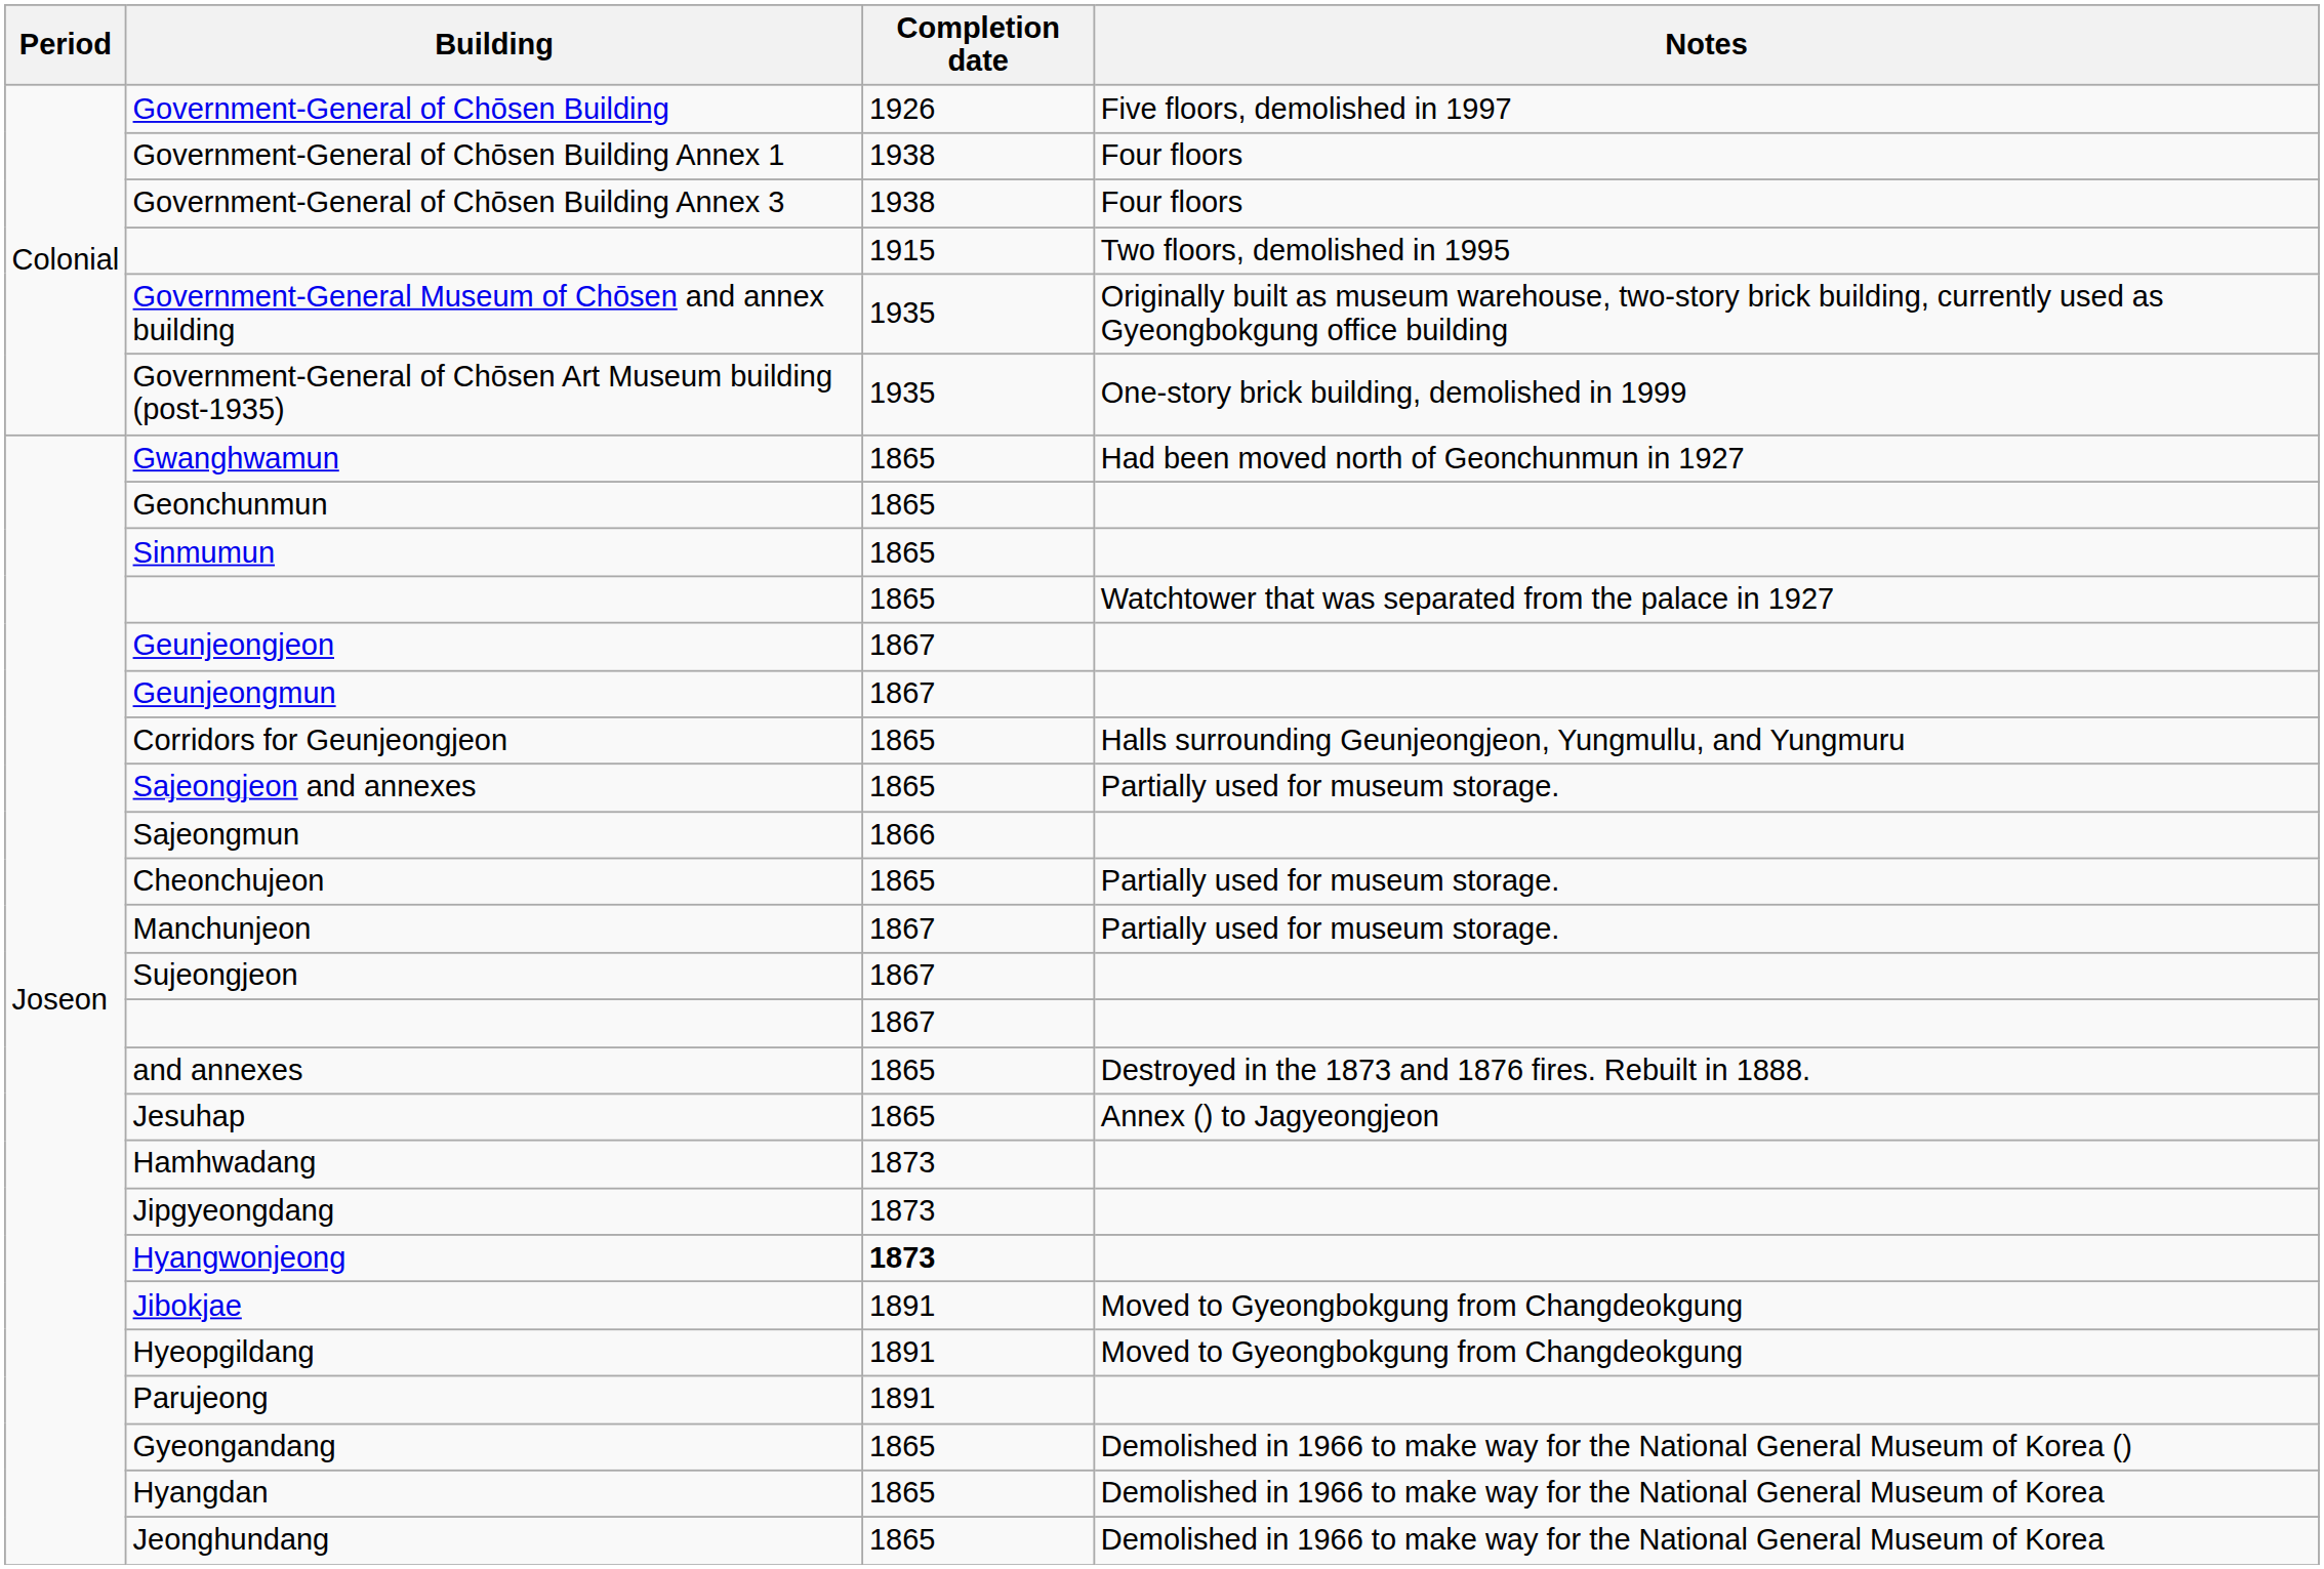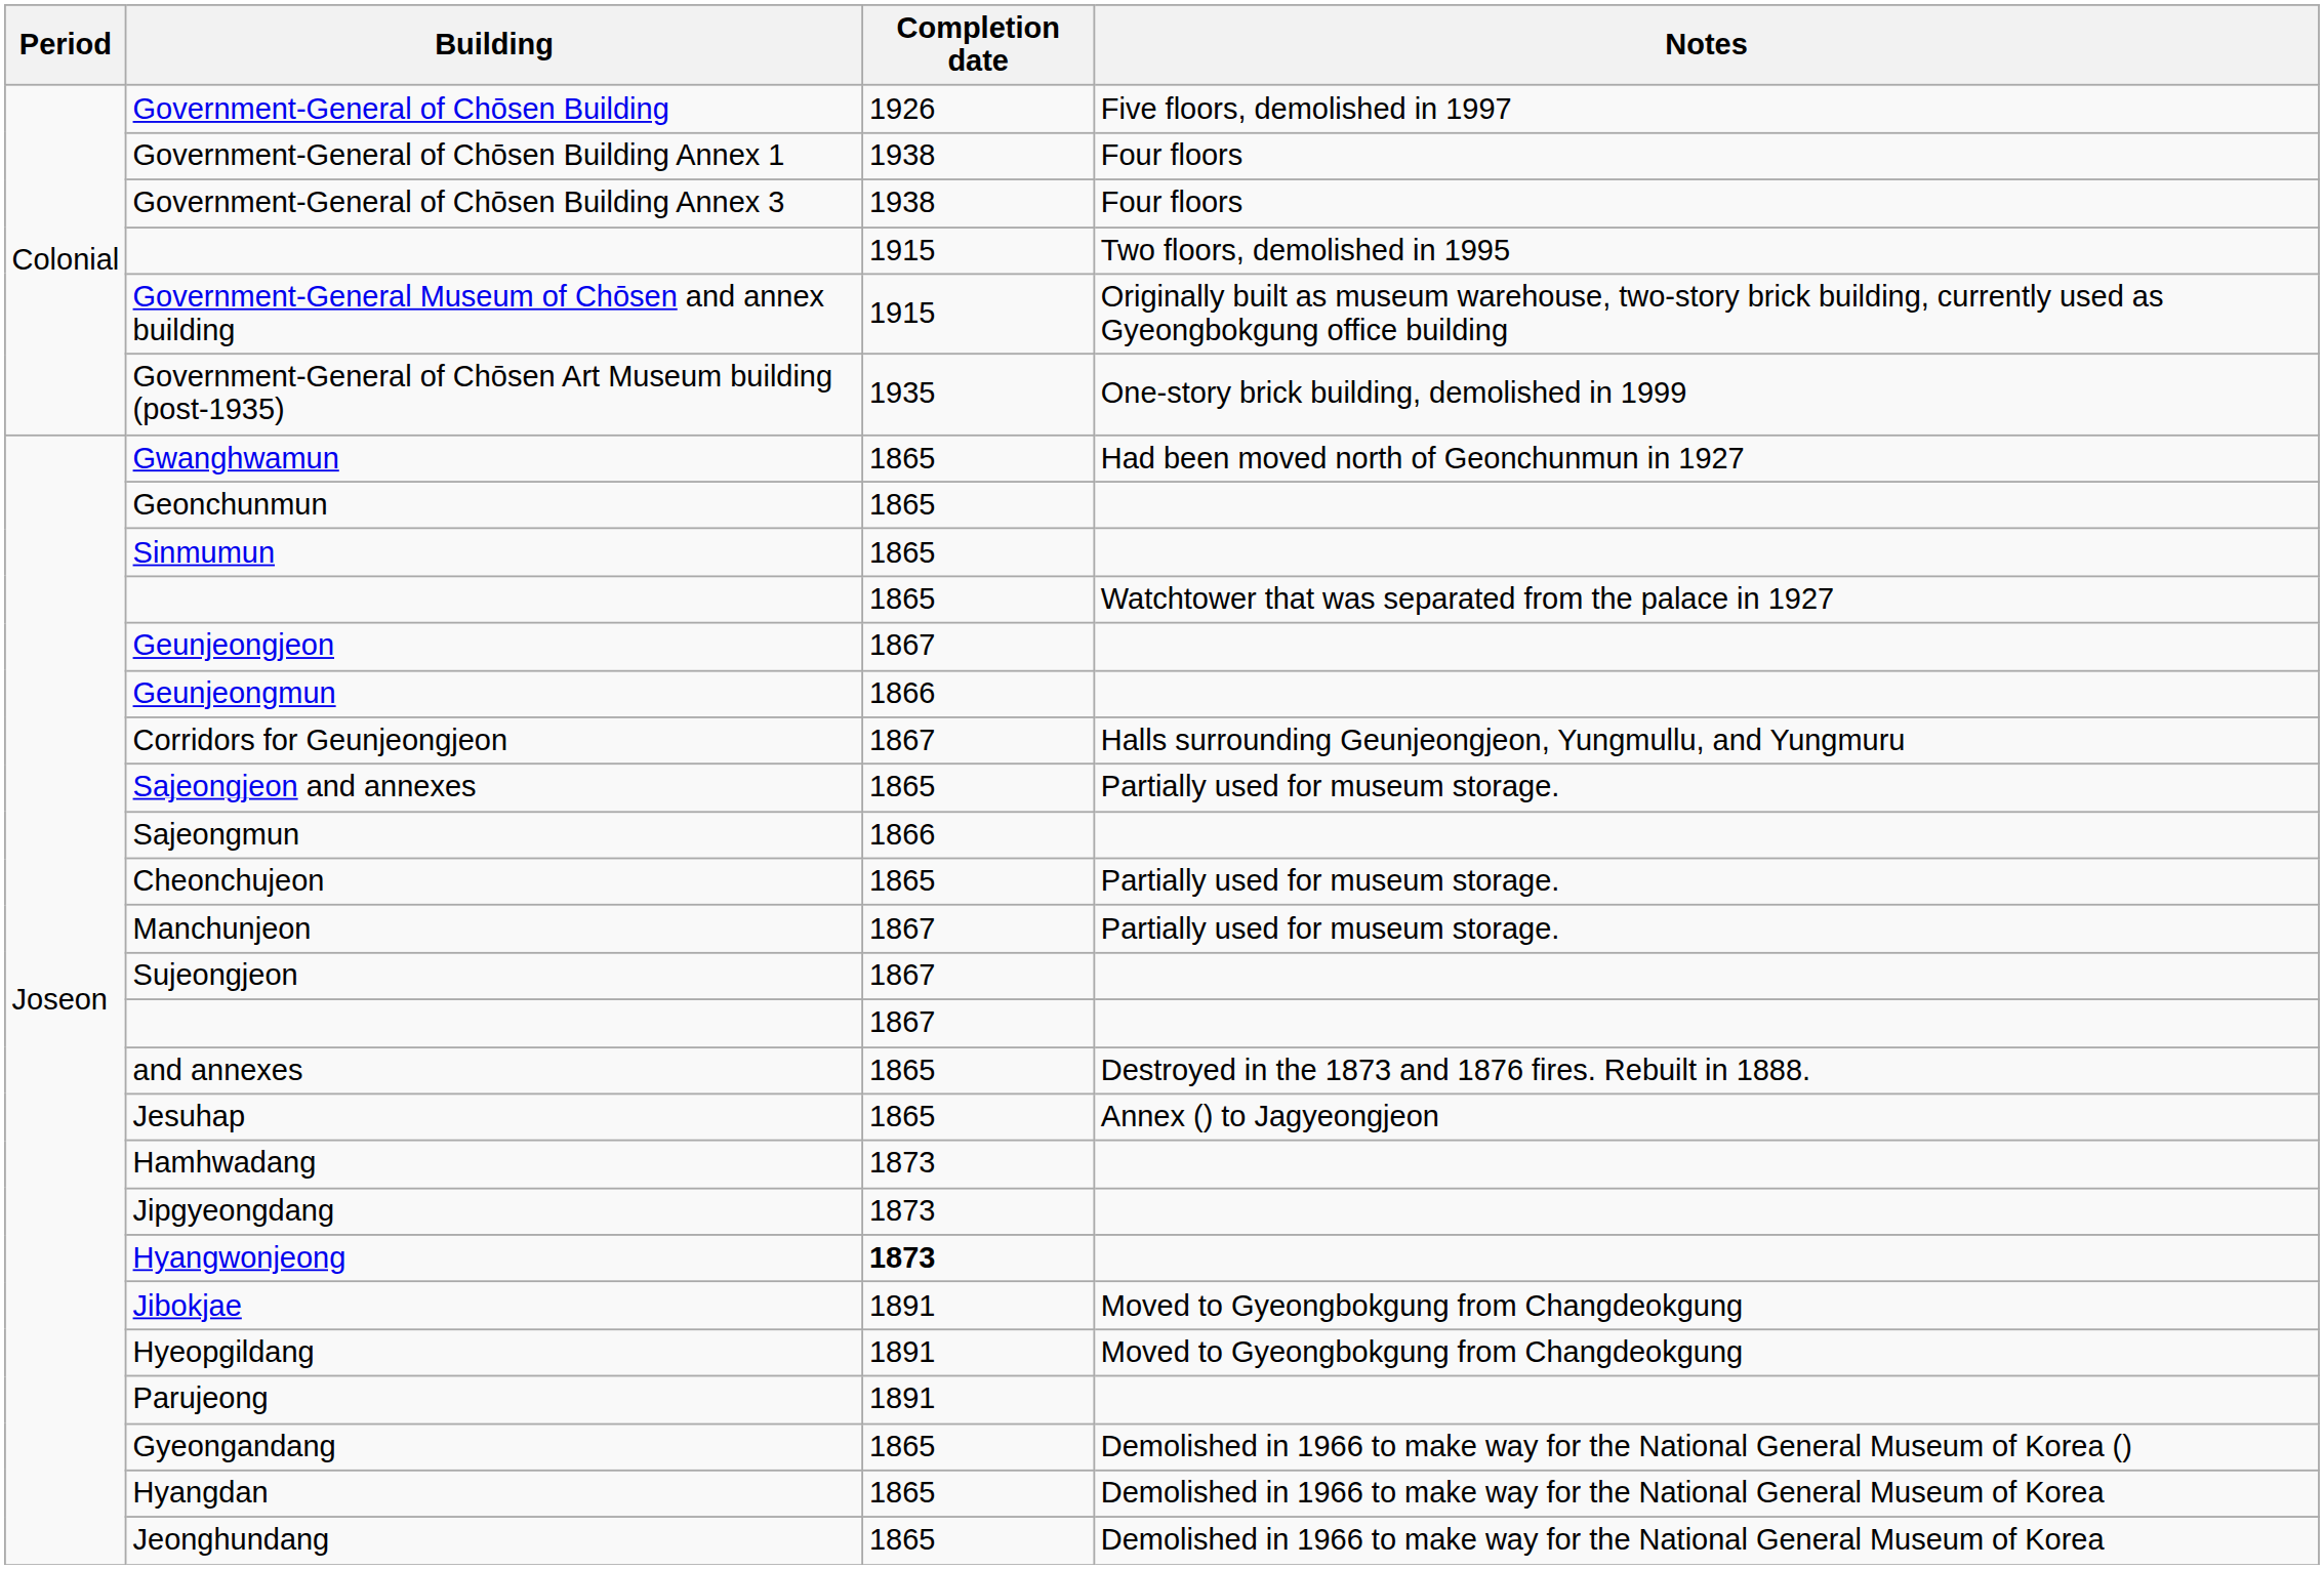 <table class="wikitable">
 <tr>
 <th>Period</th>
 <th>Building</th>
 <th>Completion date</th>
 <th>Notes</th>
 </tr>
 <tr>
 <td rowspan="6">Colonial</td>
 <td><a href='#'>Government-General of Chōsen Building</a></td>
 <td>1926</td>
 <td>Five floors, demolished in 1997</td>
 </tr>
 <tr>
 <td>Government-General of Chōsen Building Annex 1</td>
 <td>1938</td>
 <td>Four floors</td>
 </tr>
 <tr>
 <td>Government-General of Chōsen Building Annex 3</td>
 <td>1938</td>
 <td>Four floors</td>
 </tr>
 <tr>
 <td></td>
 <td>1915</td>
 <td>Two floors, demolished in 1995</td>
 </tr>
 <tr>
 <td><a href='#'>Government-General Museum of Chōsen</a> and annex building</td>
-<td>1935</td>
+<td>1915</td>
 <td>Originally built as museum warehouse, two-story brick building, currently used as Gyeongbokgung office building</td>
 </tr>
 <tr>
 <td>Government-General of Chōsen Art Museum building (post-1935)</td>
 <td>1935</td>
 <td>One-story brick building, demolished in 1999</td>
 </tr>
 <tr>
 <td rowspan="24">Joseon</td>
 <td><a href='#'>Gwanghwamun</a></td>
 <td>1865</td>
 <td>Had been moved north of Geonchunmun in 1927</td>
 </tr>
 <tr>
 <td>Geonchunmun</td>
 <td>1865</td>
 <td></td>
 </tr>
 <tr>
 <td><a href='#'>Sinmumun</a></td>
 <td>1865</td>
 <td></td>
 </tr>
 <tr>
 <td></td>
 <td>1865</td>
 <td>Watchtower that was separated from the palace in 1927</td>
 </tr>
 <tr>
 <td><a href='#'>Geunjeongjeon</a></td>
 <td>1867</td>
 <td></td>
 </tr>
 <tr>
 <td><a href='#'>Geunjeongmun</a></td>
-<td>1867</td>
+<td>1866</td>
 <td></td>
 </tr>
 <tr>
 <td>Corridors for Geunjeongjeon</td>
-<td>1865</td>
+<td>1867</td>
 <td>Halls surrounding Geunjeongjeon, Yungmullu, and Yungmuru</td>
 </tr>
 <tr>
 <td><a href='#'>Sajeongjeon</a> and annexes</td>
 <td>1865</td>
 <td>Partially used for museum storage.</td>
 </tr>
 <tr>
 <td>Sajeongmun</td>
 <td>1866</td>
 <td></td>
 </tr>
 <tr>
 <td>Cheonchujeon</td>
 <td>1865</td>
 <td>Partially used for museum storage.</td>
 </tr>
 <tr>
 <td>Manchunjeon</td>
 <td>1867</td>
 <td>Partially used for museum storage.</td>
 </tr>
 <tr>
 <td>Sujeongjeon</td>
 <td>1867</td>
 <td></td>
 </tr>
 <tr>
 <td></td>
 <td>1867</td>
 <td></td>
 </tr>
 <tr>
 <td> and annexes</td>
 <td>1865</td>
 <td>Destroyed in the 1873 and 1876 fires. Rebuilt in 1888.</td>
 </tr>
 <tr>
 <td>Jesuhap</td>
 <td>1865</td>
 <td>Annex () to Jagyeongjeon</td>
 </tr>
 <tr>
 <td>Hamhwadang</td>
 <td>1873</td>
 <td></td>
 </tr>
 <tr>
 <td>Jipgyeongdang</td>
 <td>1873</td>
 <td></td>
 </tr>
 <tr>
 <td><a href='#'>Hyangwonjeong</a></td>
 <td><strong>1873</strong></td>
 <td></td>
 </tr>
 <tr>
 <td><a href='#'>Jibokjae</a></td>
 <td>1891</td>
 <td>Moved to Gyeongbokgung from Changdeokgung</td>
 </tr>
 <tr>
 <td>Hyeopgildang</td>
 <td>1891</td>
 <td>Moved to Gyeongbokgung from Changdeokgung</td>
 </tr>
 <tr>
 <td>Parujeong</td>
 <td>1891</td>
 <td></td>
 </tr>
 <tr>
 <td>Gyeongandang</td>
 <td>1865</td>
 <td>Demolished in 1966 to make way for the National General Museum of Korea ()</td>
 </tr>
 <tr>
 <td>Hyangdan</td>
 <td>1865</td>
 <td>Demolished in 1966 to make way for the National General Museum of Korea</td>
 </tr>
 <tr>
 <td>Jeonghundang</td>
 <td>1865</td>
 <td>Demolished in 1966 to make way for the National General Museum of Korea</td>
 </tr>
 </table>
